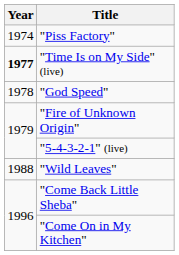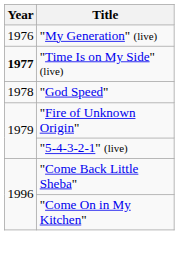 <table class="wikitable">
 <tr>
 <th>Year</th>
 <th width="160">Title</th>
 </tr>
 <tr>
-<td>1974</td>
-<td>"<a href='#'>Piss Factory</a>"</td>
+<td>1976</td>
+<td>"<a href='#'>My Generation</a>" <small>(live)</small></td>
 </tr>
 <tr>
 <td><strong>1977</strong></td>
 <td>"<a href='#'>Time Is on My Side</a>" <small>(live)</small></td>
 </tr>
 <tr>
 <td>1978</td>
 <td>"<a href='#'>God Speed</a>"</td>
 </tr>
 <tr>
 <td rowspan=2>1979</td>
 <td>"<a href='#'>Fire of Unknown Origin</a>"</td>
 </tr>
 <tr>
 <td>"<a href='#'>5-4-3-2-1</a>" <small>(live)</small></td>
 </tr>
 <tr>
-<td>1988</td>
-<td>"<a href='#'>Wild Leaves</a>"</td>
-</tr>
-<tr>
 <td rowspan=2>1996</td>
 <td>"<a href='#'>Come Back Little Sheba</a>"</td>
 </tr>
 <tr>
 <td>"<a href='#'>Come On in My Kitchen</a>"</td>
 </tr>
 </table>
